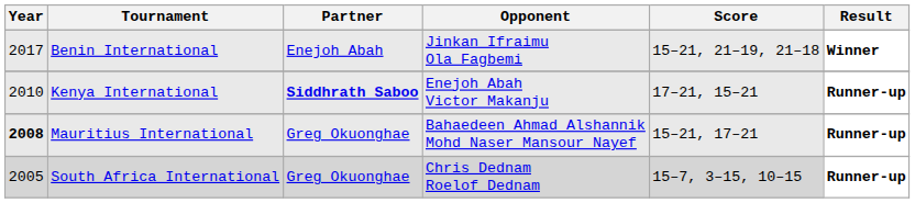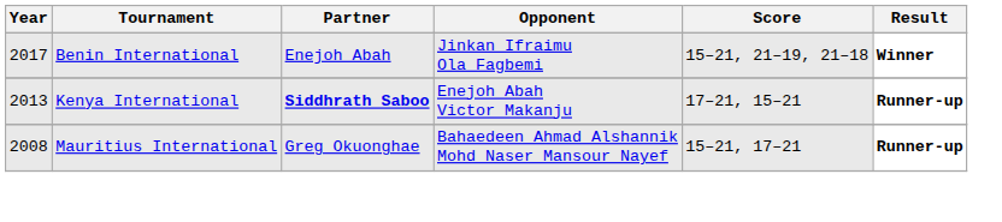 <table class="sortable wikitable" style="font-size: 90%;">
 <tr>
 <th>Year</th>
 <th>Tournament</th>
 <th>Partner</th>
 <th>Opponent</th>
 <th>Score</th>
 <th>Result</th>
 </tr>
 <tr>
 </tr>
 <tr style="background:#E9E9E9">
 <td align="center">2017</td>
 <td align="left"><a href='#'>Benin International</a></td>
 <td align="left"> <a href='#'>Enejoh Abah</a></td>
 <td align="left"> <a href='#'>Jinkan Ifraimu</a><br> <a href='#'>Ola Fagbemi</a></td>
 <td align="left">15–21, 21–19, 21–18</td>
 <td style="text-align:left; background:white"> <strong>Winner</strong></td>
 </tr>
 <tr>
 </tr>
 <tr style="background:#E9E9E9">
-<td align="center">2010</td>
+<td align="center">2013</td>
 <td align="left"><a href='#'>Kenya International</a></td>
 <td align="left"><strong> <a href='#'>Siddhrath Saboo</a></strong></td>
 <td align="left"> <a href='#'>Enejoh Abah</a><br> <a href='#'>Victor Makanju</a></td>
 <td align="left">17–21, 15–21</td>
 <td style="text-align:left; background:white"> <strong>Runner-up</strong></td>
 </tr>
 <tr>
 </tr>
 <tr style="background:#E9E9E9">
-<td align="center"><strong>2008</strong></td>
+<td align="center">2008</td>
 <td align="left"><a href='#'>Mauritius International</a></td>
 <td align="left"> <a href='#'>Greg Okuonghae</a></td>
 <td align="left"> <a href='#'>Bahaedeen Ahmad Alshannik</a><br> <a href='#'>Mohd Naser Mansour Nayef</a></td>
 <td align="left">15–21, 17–21</td>
 <td style="text-align:left; background:white"> <strong>Runner-up</strong></td>
 </tr>
 <tr>
 </tr>
-<tr style="background:#D5D5D5">
-<td align="center">2005</td>
-<td align="left"><a href='#'>South Africa International</a></td>
-<td align="left"> <a href='#'>Greg Okuonghae</a></td>
-<td align="left"> <a href='#'>Chris Dednam</a><br> <a href='#'>Roelof Dednam</a></td>
-<td align="left">15–7, 3–15, 10–15</td>
-<td style="text-align:left; background:white"> <strong>Runner-up</strong></td>
-</tr>
 </table>
